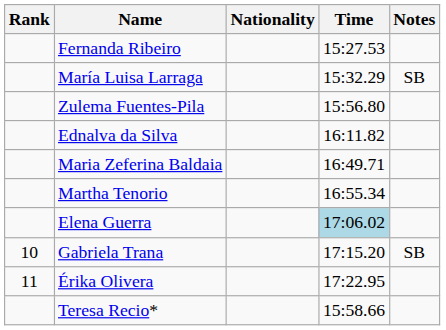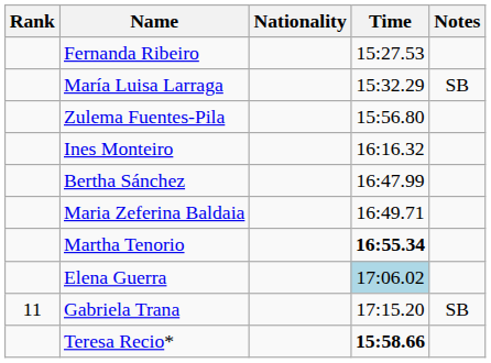 <table class="wikitable sortable" style="text-align:center;font-size:95%">
 <tr>
 <th>Rank</th>
 <th>Name</th>
 <th>Nationality</th>
 <th>Time</th>
 <th>Notes</th>
 </tr>
 <tr>
 <td></td>
 <td align=left><a href='#'>Fernanda Ribeiro</a></td>
 <td align=left></td>
 <td>15:27.53</td>
 <td></td>
 </tr>
 <tr>
 <td></td>
 <td align=left><a href='#'>María Luisa Larraga</a></td>
 <td align=left></td>
 <td>15:32.29</td>
 <td>SB</td>
 </tr>
 <tr>
 <td></td>
 <td align=left><a href='#'>Zulema Fuentes-Pila</a></td>
 <td align=left></td>
 <td>15:56.80</td>
 <td></td>
 </tr>
 <tr>
 <td></td>
-<td align=left><a href='#'>Ednalva da Silva</a></td>
+<td align=left><a href='#'>Ines Monteiro</a></td>
 <td align=left></td>
-<td>16:11.82</td>
+<td>16:16.32</td>
+<td></td>
+</tr>
+<tr>
+<td></td>
+<td align=left><a href='#'>Bertha Sánchez</a></td>
+<td align=left></td>
+<td>16:47.99</td>
 <td></td>
 </tr>
 <tr>
 <td></td>
 <td align=left><a href='#'>Maria Zeferina Baldaia</a></td>
 <td align=left></td>
 <td>16:49.71</td>
 <td></td>
 </tr>
 <tr>
 <td></td>
 <td align=left><a href='#'>Martha Tenorio</a></td>
 <td align=left></td>
-<td>16:55.34</td>
+<td><strong>16:55.34</strong></td>
 <td></td>
 </tr>
 <tr>
 <td></td>
 <td align=left><a href='#'>Elena Guerra</a></td>
 <td align=left></td>
 <td style="background: lightblue;">17:06.02</td>
 <td></td>
 </tr>
 <tr>
-<td>10</td>
+<td>11</td>
 <td align=left><a href='#'>Gabriela Trana</a></td>
 <td align=left></td>
 <td>17:15.20</td>
 <td>SB</td>
 </tr>
 <tr>
-<td>11</td>
-<td align=left><a href='#'>Érika Olivera</a></td>
-<td align=left></td>
-<td>17:22.95</td>
-<td></td>
-</tr>
-<tr>
 <td></td>
 <td align=left><a href='#'>Teresa Recio</a>*</td>
 <td align=left></td>
-<td>15:58.66</td>
+<td><strong>15:58.66</strong></td>
 <td></td>
 </tr>
 </table>
